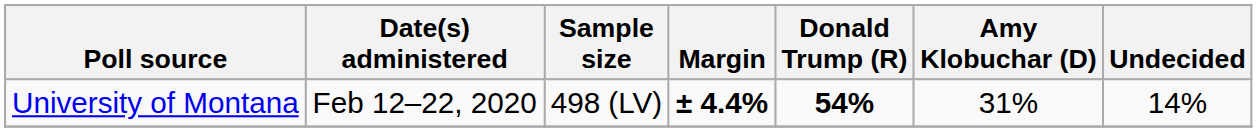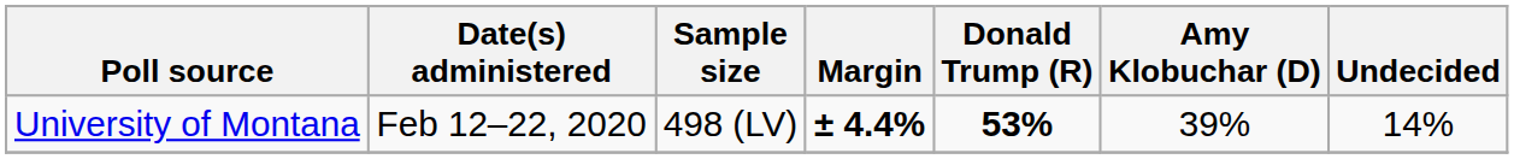 <table class="wikitable" style="font-size:90%;text-align:center;">
 <tr valign=bottom style="font-size:90%;">
 <th>Poll source</th>
 <th>Date(s)<br>administered</th>
 <th>Sample<br>size</th>
 <th>Margin<br></th>
 <th>Donald<br>Trump (R)</th>
 <th>Amy<br>Klobuchar (D)</th>
 <th>Undecided</th>
 </tr>
 <tr>
 <td style="text-align:left;"><a href='#'>University of Montana</a></td>
 <td>Feb 12–22, 2020</td>
 <td>498 (LV)</td>
 <td><strong>± 4.4%</strong></td>
-<td><strong>54%</strong></td>
-<td>31%</td>
+<td><strong>53%</strong></td>
+<td>39%</td>
 <td>14%</td>
 </tr>
 <tr>
 </tr>
 </table>
